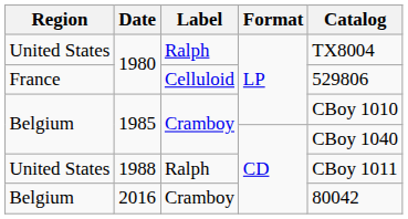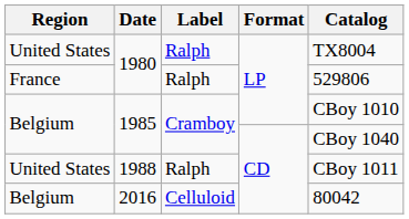 <table class="wikitable">
 <tr>
 <th>Region</th>
 <th>Date</th>
 <th>Label</th>
 <th>Format</th>
 <th>Catalog</th>
 </tr>
 <tr>
 <td>United States</td>
 <td rowspan="2">1980</td>
 <td><a href='#'>Ralph</a></td>
 <td rowspan="3"><a href='#'>LP</a></td>
 <td>TX8004</td>
 </tr>
 <tr>
 <td>France</td>
-<td><a href='#'>Celluloid</a></td>
+<td>Ralph</td>
 <td>529806</td>
 </tr>
 <tr>
 <td rowspan="2">Belgium</td>
 <td rowspan="2">1985</td>
 <td rowspan="2"><a href='#'>Cramboy</a></td>
 <td>CBoy 1010</td>
 </tr>
 <tr>
 <td rowspan="3"><a href='#'>CD</a></td>
 <td>CBoy 1040</td>
 </tr>
 <tr>
 <td>United States</td>
 <td>1988</td>
 <td>Ralph</td>
 <td>CBoy 1011</td>
 </tr>
 <tr>
 <td>Belgium</td>
 <td>2016</td>
-<td>Cramboy</td>
+<td><a href='#'>Celluloid</a></td>
 <td>80042</td>
 </tr>
 </table>
